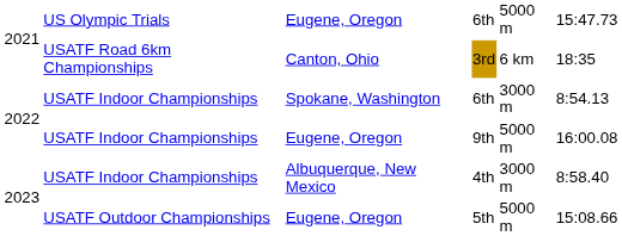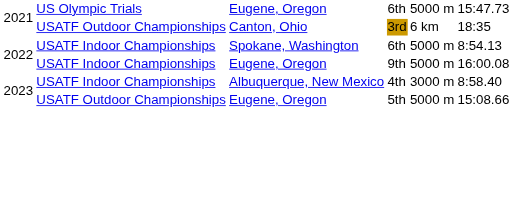 <table>
 <tr>
 <td rowspan=2>2021</td>
 <td rowspan=1><a href='#'>US Olympic Trials</a></td>
 <td rowspan=1><a href='#'>Eugene, Oregon</a></td>
 <td>6th</td>
 <td>5000 m</td>
 <td>15:47.73</td>
 </tr>
 <tr>
-<td><a href='#'>USATF Road 6km Championships</a></td>
+<td><a href='#'>USATF Outdoor Championships</a></td>
 <td><a href='#'>Canton, Ohio</a></td>
 <td bgcolor=cc9900>3rd</td>
 <td>6 km</td>
 <td>18:35</td>
 </tr>
 <tr>
 <td rowspan=2>2022</td>
 <td><a href='#'>USATF Indoor Championships</a></td>
 <td><a href='#'>Spokane, Washington</a></td>
 <td>6th</td>
-<td>3000 m</td>
+<td>5000 m</td>
 <td>8:54.13</td>
 </tr>
 <tr>
 <td><a href='#'>USATF Indoor Championships</a></td>
 <td><a href='#'>Eugene, Oregon</a></td>
 <td>9th</td>
 <td>5000 m</td>
 <td>16:00.08</td>
 </tr>
 <tr>
 <td rowspan=2>2023</td>
 <td><a href='#'>USATF Indoor Championships</a></td>
 <td><a href='#'>Albuquerque, New Mexico</a></td>
 <td>4th</td>
 <td>3000 m</td>
 <td>8:58.40</td>
 </tr>
 <tr>
 <td><a href='#'>USATF Outdoor Championships</a></td>
 <td><a href='#'>Eugene, Oregon</a></td>
 <td>5th</td>
 <td>5000 m</td>
 <td>15:08.66</td>
 </tr>
 </table>
